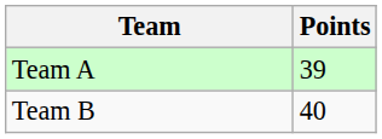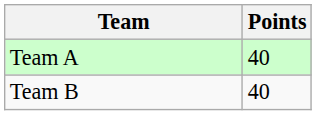 <table class="wikitable">
 <tr>
 <th width=165>Team</th>
 <th width=20>Points</th>
 </tr>
 <tr style="background:#ccffcc;">
 <td style="text-align:left;">Team A</td>
-<td>39</td>
+<td>40</td>
 </tr>
 <tr>
 <td style="text-align:left;">Team B</td>
 <td>40</td>
 </tr>
 </table>
